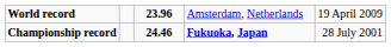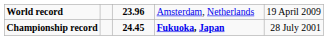 <table class="wikitable">
 <tr>
 <td><strong>World record</strong></td>
 <td style="padding-right:1em"></td>
 <td style="text-align:center;padding-left:1em; padding-right:1em;"><strong>23.96</strong></td>
 <td style="padding-right:1em"><a href='#'>Amsterdam</a>, <a href='#'>Netherlands</a></td>
 <td align=right>19 April 2009</td>
 </tr>
 <tr>
 <td><strong>Championship record</strong></td>
 <td style="padding-right:1em"></td>
-<td style="text-align:center;padding-left:1em; padding-right:1em;"><strong>24.46</strong></td>
+<td style="text-align:center;padding-left:1em; padding-right:1em;"><strong>24.45</strong></td>
 <td style="padding-right:1em"><strong><a href='#'>Fukuoka</a>, <a href='#'>Japan</a></strong></td>
 <td align=right>28 July 2001</td>
 </tr>
 </table>
